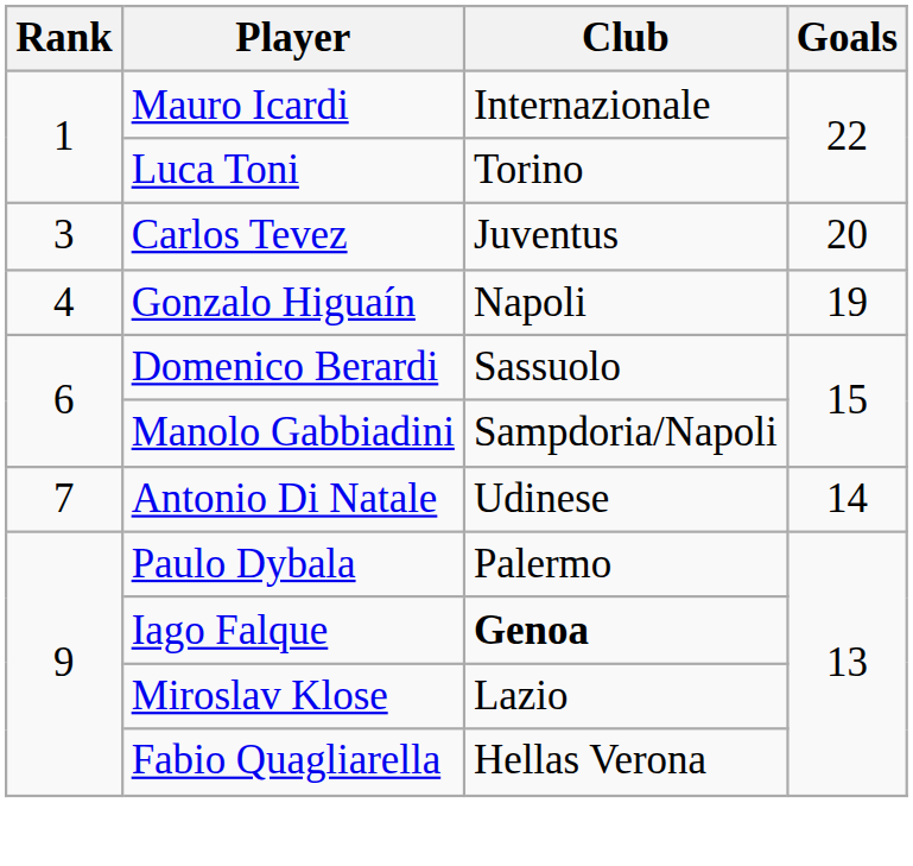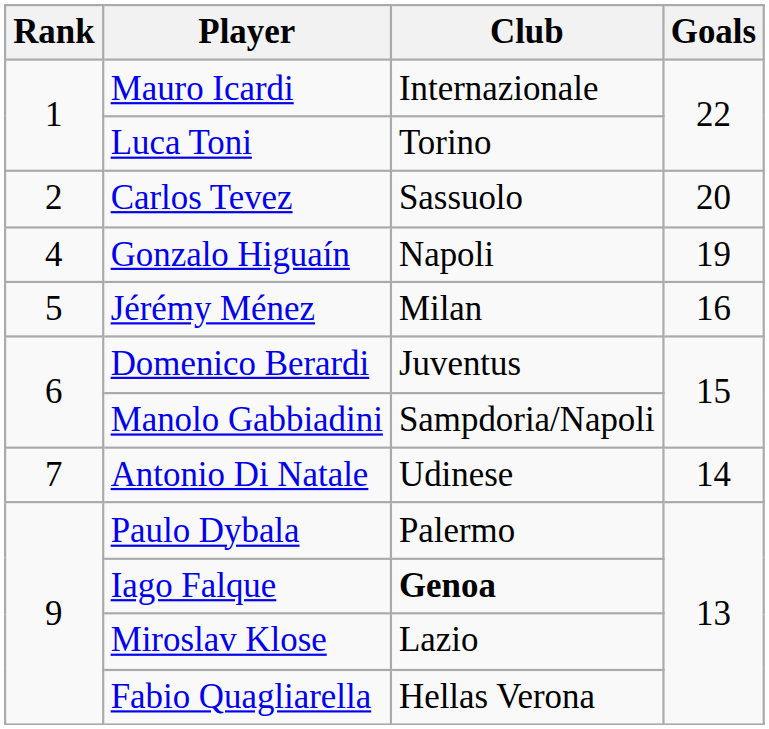 <table class="wikitable sortable" style=text-align:center>
 <tr>
 <th>Rank</th>
 <th>Player</th>
 <th>Club</th>
 <th>Goals</th>
 </tr>
 <tr>
 <td rowspan=2>1</td>
 <td align=left> <a href='#'>Mauro Icardi</a></td>
 <td align=left>Internazionale</td>
 <td rowspan=2>22</td>
 </tr>
 <tr>
 <td align=left> <a href='#'>Luca Toni</a></td>
 <td align=left>Torino</td>
 </tr>
 <tr>
-<td>3</td>
+<td>2</td>
 <td align=left> <a href='#'>Carlos Tevez</a></td>
-<td align=left>Juventus</td>
+<td align=left>Sassuolo</td>
 <td>20</td>
 </tr>
 <tr>
 <td>4</td>
 <td align=left> <a href='#'>Gonzalo Higuaín</a></td>
 <td align=left>Napoli</td>
 <td>19</td>
 </tr>
 <tr>
+<td>5</td>
+<td align=left> <a href='#'>Jérémy Ménez</a></td>
+<td align=left>Milan</td>
+<td>16</td>
+</tr>
+<tr>
 <td rowspan=2>6</td>
 <td align=left> <a href='#'>Domenico Berardi</a></td>
-<td align=left>Sassuolo</td>
+<td align=left>Juventus</td>
 <td rowspan=2>15</td>
 </tr>
 <tr>
 <td align=left> <a href='#'>Manolo Gabbiadini</a></td>
 <td align=left>Sampdoria/Napoli</td>
 </tr>
 <tr>
 <td>7</td>
 <td align=left> <a href='#'>Antonio Di Natale</a></td>
 <td align=left>Udinese</td>
 <td>14</td>
 </tr>
 <tr>
 <td rowspan=4>9</td>
 <td align=left> <a href='#'>Paulo Dybala</a></td>
 <td align=left>Palermo</td>
 <td rowspan=4>13</td>
 </tr>
 <tr>
 <td align=left> <a href='#'>Iago Falque</a></td>
 <td align=left><strong>Genoa</strong></td>
 </tr>
 <tr>
 <td align=left> <a href='#'>Miroslav Klose</a></td>
 <td align=left>Lazio</td>
 </tr>
 <tr>
 <td align=left> <a href='#'>Fabio Quagliarella</a></td>
 <td align=left>Hellas Verona</td>
 </tr>
 </table>
